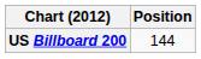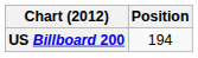 <table class="wikitable sortable plainrowheaders" style="text-align:center">
 <tr>
 <th scope="col">Chart (2012)</th>
 <th scope="col">Position</th>
 </tr>
 <tr>
 <th scope="row">US <a href='#'><em>Billboard</em> 200</a></th>
-<td style="text-align:center;">144</td>
+<td style="text-align:center;">194</td>
 </tr>
 </table>
